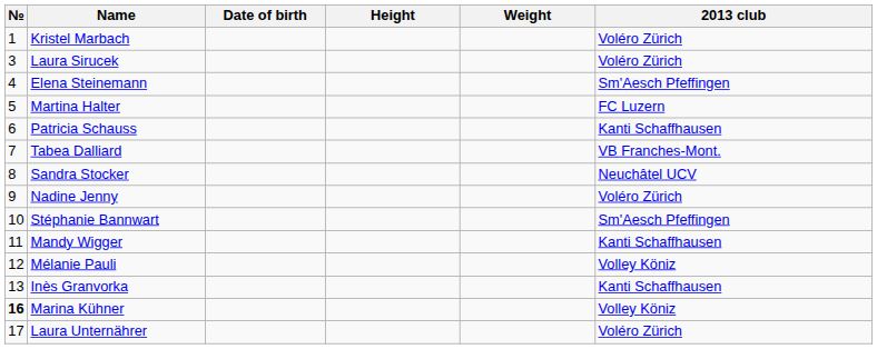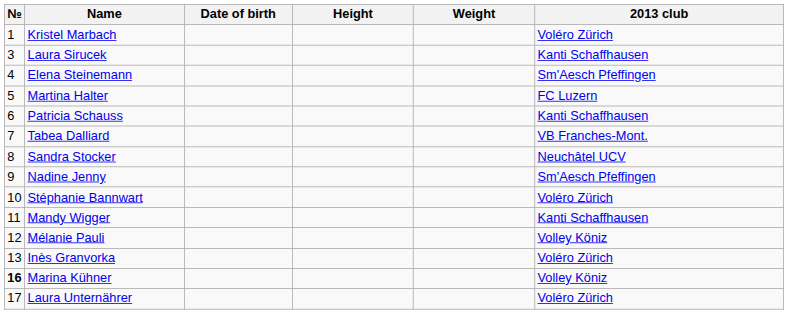 <table class=wikitable sortable style=font-size:100%; text-align:center;>
 <tr>
 <th>№</th>
 <th style=width:12em>Name</th>
 <th style=width:8em>Date of birth</th>
 <th style=width:9em>Height</th>
 <th style=width:9em>Weight</th>
 <th style=width:19em>2013 club</th>
 </tr>
 <tr>
 <td>1</td>
 <td><a href='#'>Kristel Marbach </a></td>
 <td></td>
 <td></td>
 <td></td>
 <td> <a href='#'>Voléro Zürich</a></td>
 </tr>
 <tr>
 <td>3</td>
 <td><a href='#'>Laura Sirucek</a></td>
 <td></td>
 <td></td>
 <td></td>
-<td> <a href='#'>Voléro Zürich</a></td>
+<td> <a href='#'>Kanti Schaffhausen</a></td>
 </tr>
 <tr>
 <td>4</td>
 <td><a href='#'>Elena Steinemann</a></td>
 <td></td>
 <td></td>
 <td></td>
 <td> <a href='#'>Sm'Aesch Pfeffingen</a></td>
 </tr>
 <tr>
 <td>5</td>
 <td><a href='#'>Martina Halter</a></td>
 <td></td>
 <td></td>
 <td></td>
 <td> <a href='#'>FC Luzern</a></td>
 </tr>
 <tr>
 <td>6</td>
 <td><a href='#'>Patricia Schauss</a></td>
 <td></td>
 <td></td>
 <td></td>
 <td> <a href='#'>Kanti Schaffhausen</a></td>
 </tr>
 <tr>
 <td>7</td>
 <td><a href='#'>Tabea Dalliard</a></td>
 <td></td>
 <td></td>
 <td></td>
 <td> <a href='#'>VB Franches-Mont.</a></td>
 </tr>
 <tr>
 <td>8</td>
 <td><a href='#'>Sandra Stocker</a></td>
 <td></td>
 <td></td>
 <td></td>
 <td> <a href='#'>Neuchâtel UCV</a></td>
 </tr>
 <tr>
 <td>9</td>
 <td><a href='#'>Nadine Jenny</a></td>
 <td></td>
 <td></td>
 <td></td>
-<td> <a href='#'>Voléro Zürich</a></td>
+<td> <a href='#'>Sm'Aesch Pfeffingen</a></td>
 </tr>
 <tr>
 <td>10</td>
 <td><a href='#'>Stéphanie Bannwart</a></td>
 <td></td>
 <td></td>
 <td></td>
-<td> <a href='#'>Sm'Aesch Pfeffingen</a></td>
+<td> <a href='#'>Voléro Zürich</a></td>
 </tr>
 <tr>
 <td>11</td>
 <td><a href='#'>Mandy Wigger</a></td>
 <td></td>
 <td></td>
 <td></td>
 <td> <a href='#'>Kanti Schaffhausen</a></td>
 </tr>
 <tr>
 <td>12</td>
 <td><a href='#'>Mélanie Pauli</a></td>
 <td></td>
 <td></td>
 <td></td>
 <td> <a href='#'>Volley Köniz</a></td>
 </tr>
 <tr>
 <td>13</td>
 <td><a href='#'>Inès Granvorka</a></td>
 <td></td>
 <td></td>
 <td></td>
-<td> <a href='#'>Kanti Schaffhausen</a></td>
+<td> <a href='#'>Voléro Zürich</a></td>
 </tr>
 <tr>
 <td><strong>16</strong></td>
 <td><a href='#'>Marina Kühner</a></td>
 <td></td>
 <td></td>
 <td></td>
 <td> <a href='#'>Volley Köniz</a></td>
 </tr>
 <tr>
 <td>17</td>
 <td><a href='#'>Laura Unternährer</a></td>
 <td></td>
 <td></td>
 <td></td>
 <td> <a href='#'>Voléro Zürich</a></td>
 </tr>
 </table>
